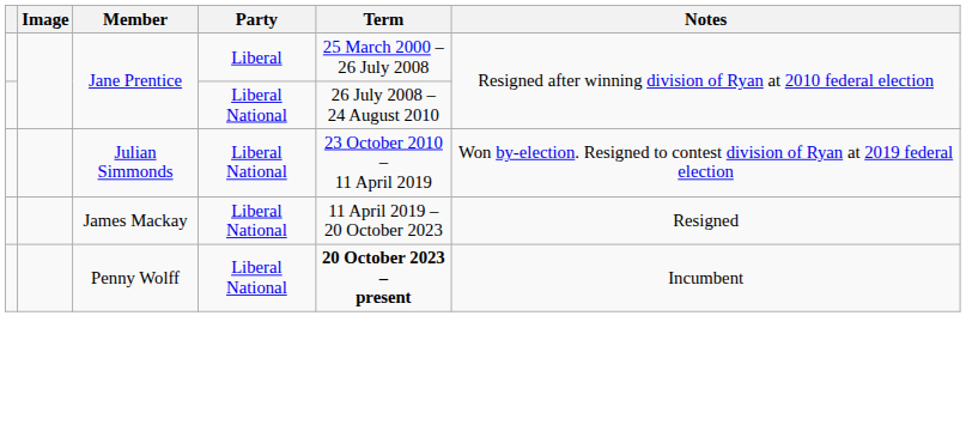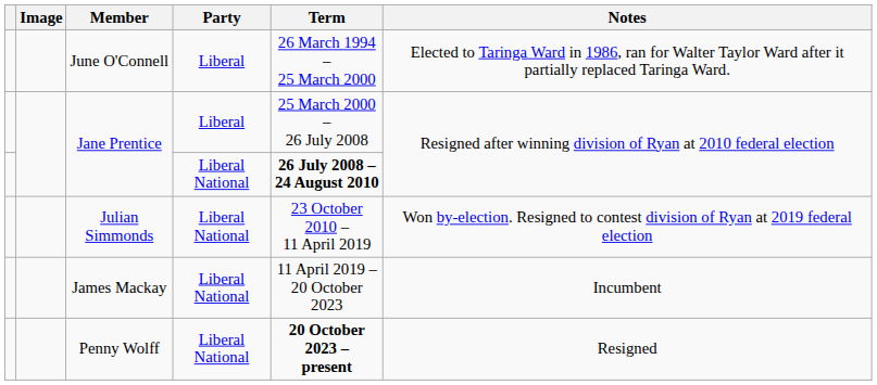 <table class="wikitable" style="text-align:center">
 <tr>
 <th></th>
 <th>Image</th>
 <th>Member</th>
 <th>Party</th>
 <th>Term</th>
 <th>Notes</th>
+</tr>
+<tr>
+<td> </td>
+<td></td>
+<td>June O'Connell</td>
+<td><a href='#'>Liberal</a></td>
+<td><a href='#'>26 March 1994</a> –<br> <a href='#'>25 March 2000</a></td>
+<td>Elected to <a href='#'>Taringa Ward</a> in <a href='#'>1986</a>, ran for Walter Taylor Ward after it partially replaced Taringa Ward.</td>
 </tr>
 <tr>
 <td> </td>
 <td rowspan="2"></td>
 <td rowspan="2"><a href='#'>Jane Prentice</a></td>
 <td><a href='#'>Liberal</a></td>
 <td><a href='#'>25 March 2000</a> –<br> 26 July 2008</td>
 <td rowspan="2">Resigned after winning <a href='#'>division of Ryan</a> at <a href='#'>2010 federal election</a></td>
 </tr>
 <tr>
 <td> </td>
 <td><a href='#'>Liberal National</a></td>
-<td>26 July 2008 –<br> 24 August 2010</td>
+<td><strong>26 July 2008 –<br> 24 August 2010</strong></td>
 </tr>
 <tr>
 <td> </td>
 <td></td>
 <td><a href='#'>Julian Simmonds</a></td>
 <td><a href='#'>Liberal National</a></td>
 <td><a href='#'>23 October 2010</a> –<br> 11 April 2019</td>
 <td>Won <a href='#'>by-election</a>. Resigned to contest <a href='#'>division of Ryan</a> at <a href='#'>2019 federal election</a></td>
 </tr>
 <tr>
 <td> </td>
 <td></td>
 <td>James Mackay</td>
 <td><a href='#'>Liberal National</a></td>
 <td>11 April 2019 –<br> 20 October 2023</td>
-<td>Resigned</td>
+<td>Incumbent</td>
 </tr>
 <tr>
 <td> </td>
 <td></td>
 <td>Penny Wolff</td>
 <td><a href='#'>Liberal National</a></td>
 <td><strong>20 October 2023 –<br> present</strong></td>
-<td>Incumbent</td>
+<td>Resigned</td>
 </tr>
 </table>
